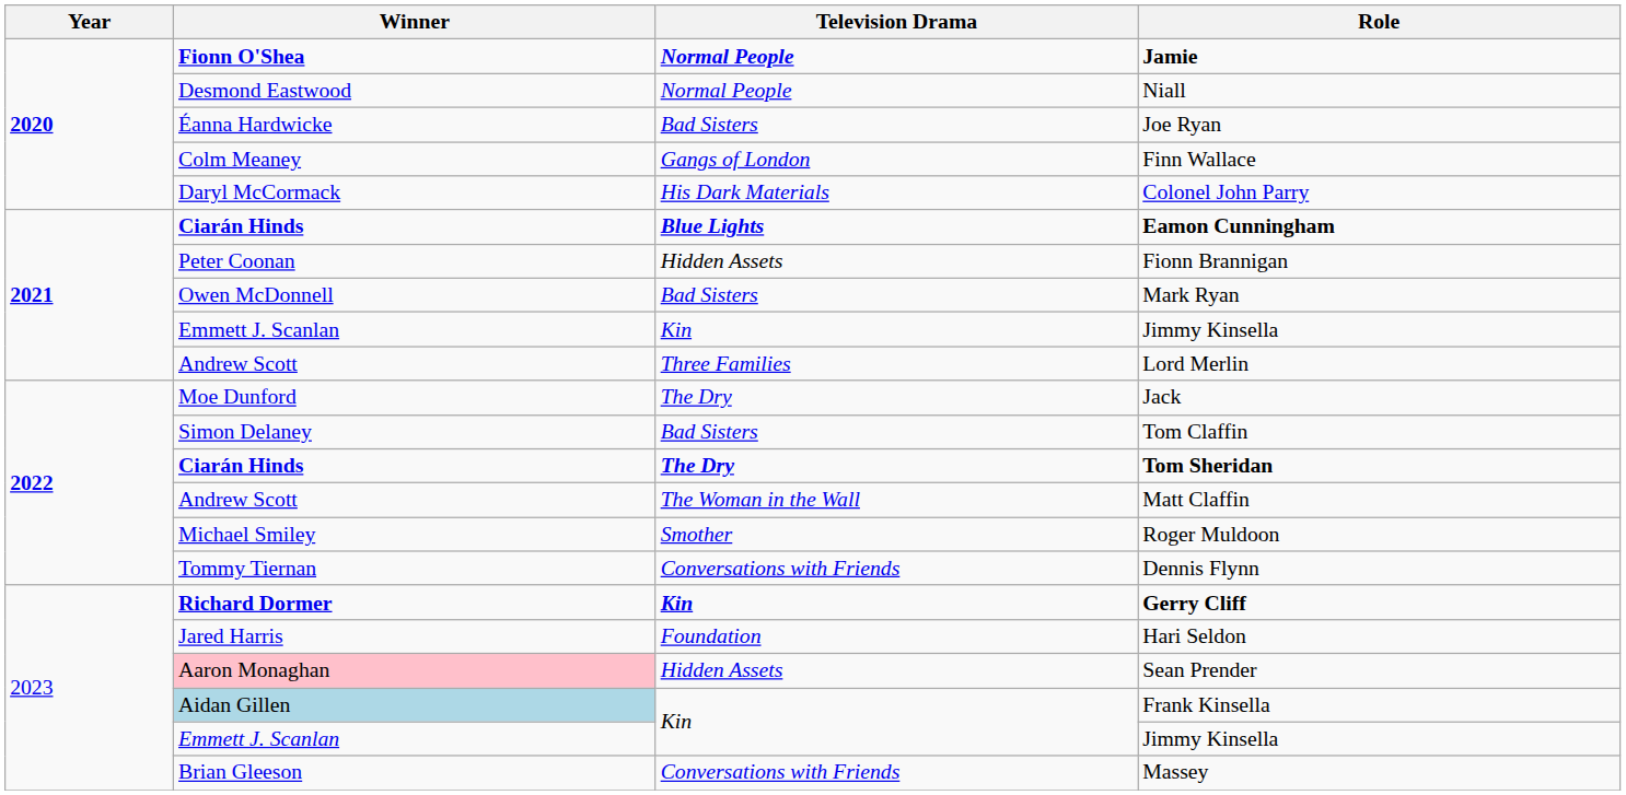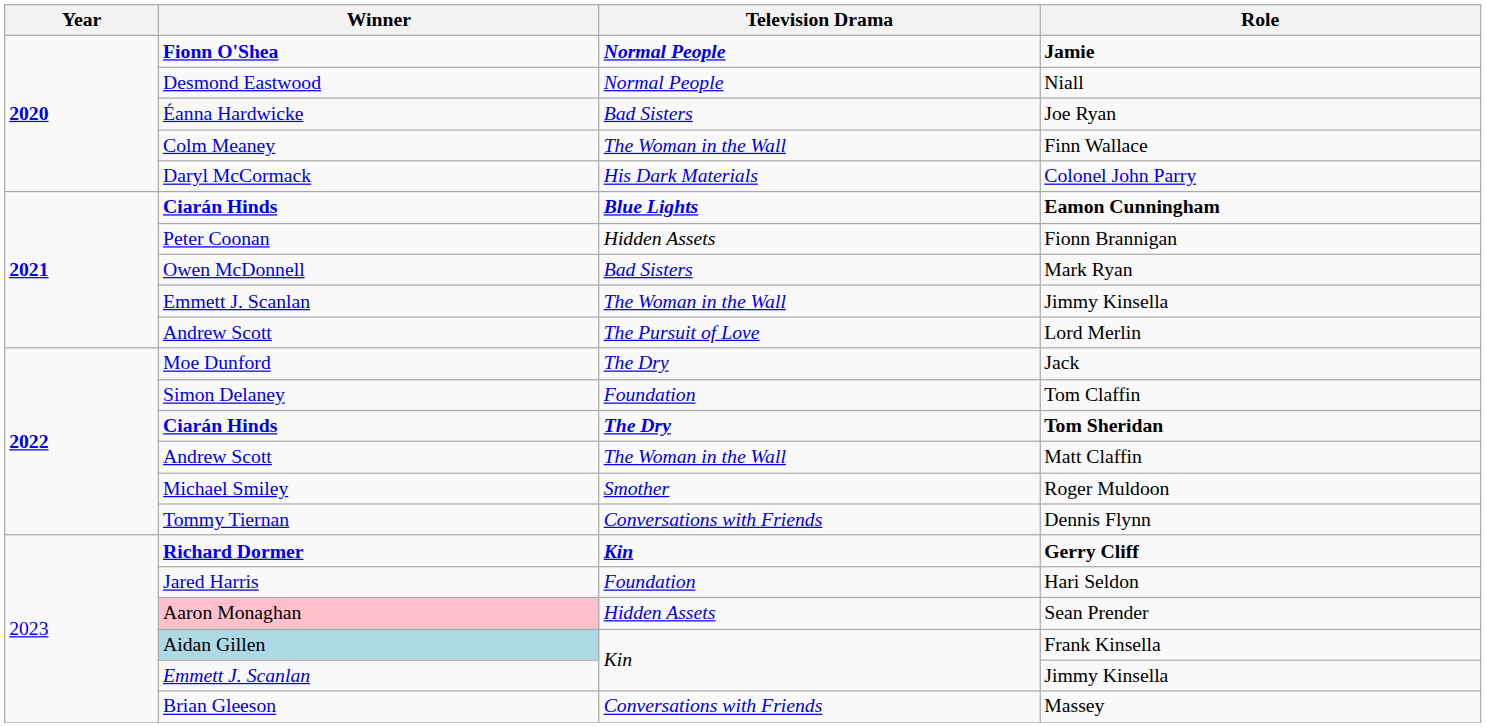 <table class="wikitable" width="95%" cellpadding="5">
 <tr>
 <th width="100"><strong>Year</strong></th>
 <th width="300"><strong>Winner</strong></th>
 <th width="300">Television Drama</th>
 <th width="300"><strong>Role</strong></th>
 </tr>
 <tr>
 <td rowspan="5"><strong><a href='#'>2020</a></strong></td>
 <td><strong><a href='#'>Fionn O'Shea</a></strong></td>
 <td><strong><em><a href='#'>Normal People</a></em></strong></td>
 <td><strong>Jamie</strong></td>
 </tr>
 <tr>
 <td><a href='#'>Desmond Eastwood</a></td>
 <td><em><a href='#'>Normal People</a></em></td>
 <td>Niall</td>
 </tr>
 <tr>
 <td><a href='#'>Éanna Hardwicke</a></td>
 <td><a href='#'><em>Bad Sisters</em></a></td>
 <td>Joe Ryan</td>
 </tr>
 <tr>
 <td><a href='#'>Colm Meaney</a></td>
-<td><a href='#'><em>Gangs of London</em></a></td>
+<td><em><a href='#'>The Woman in the Wall</a></em></td>
 <td>Finn Wallace</td>
 </tr>
 <tr>
 <td><a href='#'>Daryl McCormack</a></td>
 <td><a href='#'><em>His Dark Materials</em></a></td>
 <td><a href='#'>Colonel John Parry</a></td>
 </tr>
 <tr>
 <td rowspan="5"><a href='#'><strong>2021</strong></a></td>
 <td><strong><a href='#'>Ciarán Hinds</a></strong></td>
 <td><strong><em><a href='#'>Blue Lights</a></em></strong></td>
 <td><strong>Eamon Cunningham</strong></td>
 </tr>
 <tr>
 <td><a href='#'>Peter Coonan</a></td>
 <td><em>Hidden Assets</em></td>
 <td>Fionn Brannigan</td>
 </tr>
 <tr>
 <td><a href='#'>Owen McDonnell</a></td>
 <td><a href='#'><em>Bad Sisters</em></a></td>
 <td>Mark Ryan</td>
 </tr>
 <tr>
 <td><a href='#'>Emmett J. Scanlan</a></td>
-<td><em><a href='#'>Kin</a></em></td>
+<td><em><a href='#'>The Woman in the Wall</a></em></td>
 <td>Jimmy Kinsella</td>
 </tr>
 <tr>
 <td><a href='#'>Andrew Scott</a></td>
-<td><em><a href='#'>Three Families</a></em></td>
+<td><a href='#'><em>The Pursuit of Love</em></a></td>
 <td>Lord Merlin</td>
 </tr>
 <tr>
 <td rowspan="6"><a href='#'><strong>2022</strong></a></td>
 <td><a href='#'>Moe Dunford</a></td>
 <td><a href='#'><em>The Dry</em></a></td>
 <td>Jack</td>
 </tr>
 <tr>
 <td><a href='#'>Simon Delaney</a></td>
-<td><a href='#'><em>Bad Sisters</em></a></td>
+<td><em><a href='#'>Foundation</a></em></td>
 <td>Tom Claffin</td>
 </tr>
 <tr>
 <td><strong><a href='#'>Ciarán Hinds</a></strong></td>
 <td><strong><a href='#'><em>The Dry</em></a></strong></td>
 <td><strong>Tom Sheridan</strong></td>
 </tr>
 <tr>
 <td><a href='#'>Andrew Scott</a></td>
 <td><em><a href='#'>The Woman in the Wall</a></em></td>
 <td>Matt Claffin</td>
 </tr>
 <tr>
 <td><a href='#'>Michael Smiley</a></td>
 <td><a href='#'><em>Smother</em></a></td>
 <td>Roger Muldoon</td>
 </tr>
 <tr>
 <td><a href='#'>Tommy Tiernan</a></td>
 <td><a href='#'><em>Conversations with Friends</em></a></td>
 <td>Dennis Flynn</td>
 </tr>
 <tr>
 <td rowspan="6"><a href='#'>2023</a></td>
 <td><strong><a href='#'>Richard Dormer</a></strong></td>
 <td><em><a href='#'><strong>Kin</strong></a></em></td>
 <td><strong>Gerry Cliff</strong></td>
 </tr>
 <tr>
 <td><a href='#'>Jared Harris</a></td>
 <td><em><a href='#'>Foundation</a></em></td>
 <td>Hari Seldon</td>
 </tr>
 <tr>
 <td style="background: pink;">Aaron Monaghan</td>
 <td><em><a href='#'>Hidden Assets</a></em></td>
 <td>Sean Prender</td>
 </tr>
 <tr>
 <td style="background: lightblue;">Aidan Gillen</td>
 <td rowspan="2"><em>Kin</em></td>
 <td>Frank Kinsella</td>
 </tr>
 <tr>
 <td><em><a href='#'>Emmett J. Scanlan</a></em></td>
 <td>Jimmy Kinsella</td>
 </tr>
 <tr>
 <td><a href='#'>Brian Gleeson</a></td>
 <td><a href='#'><em>Conversations with Friends</em></a></td>
 <td>Massey</td>
 </tr>
 </table>
